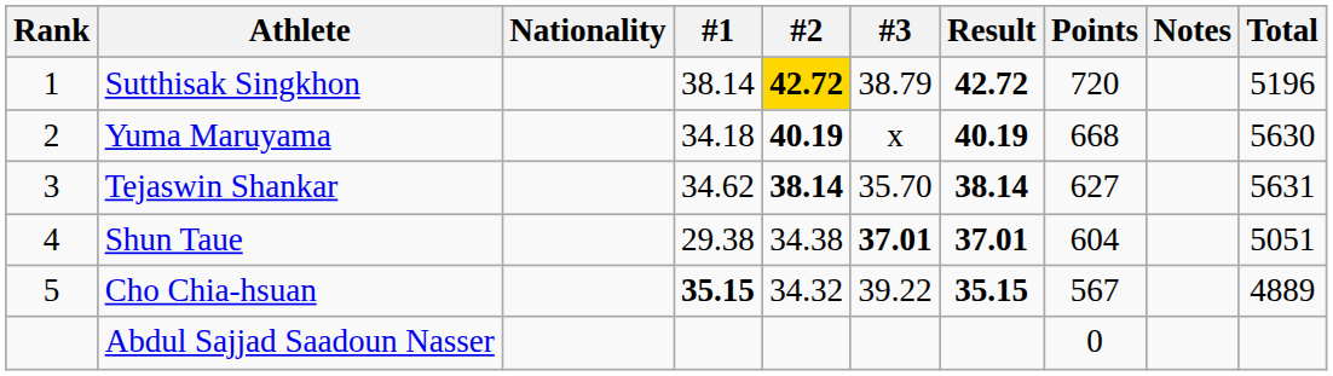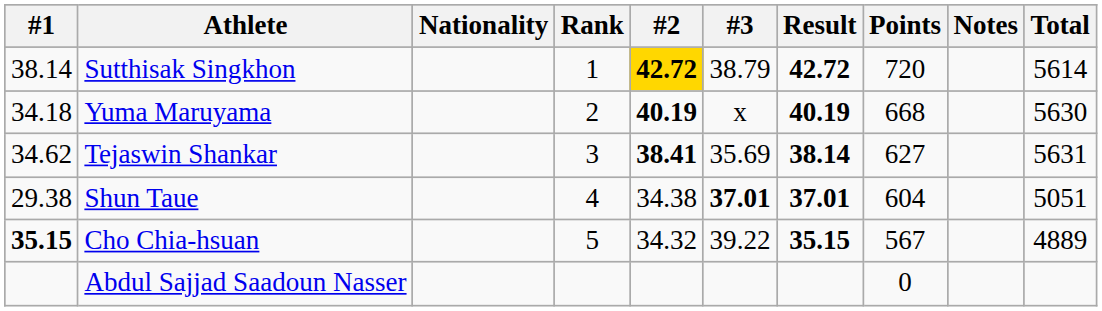 <table class="wikitable sortable" style="text-align:center">
 <tr>
-<th>Rank</th>
+<th>#1</th>
 <th>Athlete</th>
 <th>Nationality</th>
-<th>#1</th>
+<th>Rank</th>
 <th>#2</th>
 <th>#3</th>
 <th>Result</th>
 <th>Points</th>
 <th>Notes</th>
 <th>Total</th>
 </tr>
 <tr>
-<td>1</td>
+<td>38.14</td>
 <td align=left><a href='#'>Sutthisak Singkhon</a></td>
 <td align=left></td>
-<td>38.14</td>
+<td>1</td>
 <td style="background: gold;"><strong>42.72</strong></td>
 <td>38.79</td>
 <td><strong>42.72</strong></td>
 <td>720</td>
 <td></td>
-<td>5196</td>
+<td>5614</td>
 </tr>
 <tr>
-<td>2</td>
+<td>34.18</td>
 <td align=left><a href='#'>Yuma Maruyama</a></td>
 <td align=left></td>
-<td>34.18</td>
+<td>2</td>
 <td><strong>40.19</strong></td>
 <td>x</td>
 <td><strong>40.19</strong></td>
 <td>668</td>
 <td></td>
 <td>5630</td>
 </tr>
 <tr>
-<td>3</td>
+<td>34.62</td>
 <td align=left><a href='#'>Tejaswin Shankar</a></td>
 <td align=left></td>
-<td>34.62</td>
-<td><strong>38.14</strong></td>
-<td>35.70</td>
+<td>3</td>
+<td><strong>38.41</strong></td>
+<td>35.69</td>
 <td><strong>38.14</strong></td>
 <td>627</td>
 <td></td>
 <td>5631</td>
 </tr>
 <tr>
-<td>4</td>
+<td>29.38</td>
 <td align=left><a href='#'>Shun Taue</a></td>
 <td align=left></td>
-<td>29.38</td>
+<td>4</td>
 <td>34.38</td>
 <td><strong>37.01</strong></td>
 <td><strong>37.01</strong></td>
 <td>604</td>
 <td></td>
 <td>5051</td>
 </tr>
 <tr>
-<td>5</td>
+<td><strong>35.15</strong></td>
 <td align=left><a href='#'>Cho Chia-hsuan</a></td>
 <td align=left></td>
-<td><strong>35.15</strong></td>
+<td>5</td>
 <td>34.32</td>
 <td>39.22</td>
 <td><strong>35.15</strong></td>
 <td>567</td>
 <td></td>
 <td>4889</td>
 </tr>
 <tr>
 <td></td>
 <td align=left><a href='#'>Abdul Sajjad Saadoun Nasser</a></td>
 <td align=left></td>
 <td></td>
 <td></td>
 <td></td>
 <td><strong></strong></td>
 <td>0</td>
 <td></td>
 <td></td>
 </tr>
 </table>
